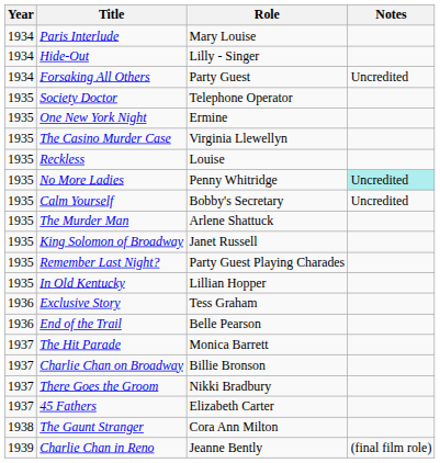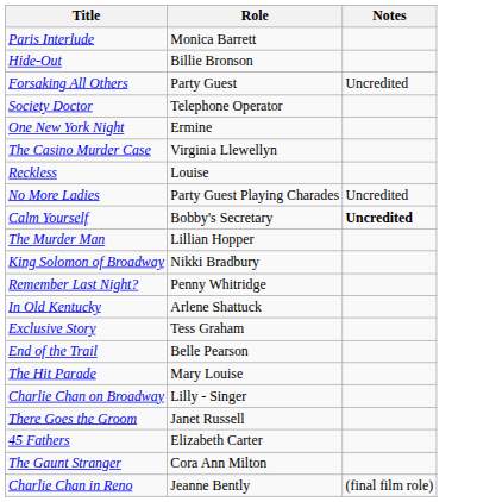 <table class="wikitable">
 <tr>
-<th>Year</th>
 <th>Title</th>
 <th>Role</th>
 <th>Notes</th>
 </tr>
 <tr>
-<td>1934</td>
 <td><em><a href='#'>Paris Interlude</a></em></td>
-<td>Mary Louise</td>
+<td>Monica Barrett</td>
 <td></td>
 </tr>
 <tr>
-<td>1934</td>
 <td><em><a href='#'>Hide-Out</a></em></td>
-<td>Lilly - Singer</td>
+<td>Billie Bronson</td>
 <td></td>
 </tr>
 <tr>
-<td>1934</td>
 <td><em><a href='#'>Forsaking All Others</a></em></td>
 <td>Party Guest</td>
 <td>Uncredited</td>
 </tr>
 <tr>
-<td>1935</td>
 <td><em><a href='#'>Society Doctor</a></em></td>
 <td>Telephone Operator</td>
 <td></td>
 </tr>
 <tr>
-<td>1935</td>
 <td><em><a href='#'>One New York Night</a></em></td>
 <td>Ermine</td>
 <td></td>
 </tr>
 <tr>
-<td>1935</td>
 <td><em><a href='#'>The Casino Murder Case</a></em></td>
 <td>Virginia Llewellyn</td>
 <td></td>
 </tr>
 <tr>
-<td>1935</td>
 <td><em><a href='#'>Reckless</a></em></td>
 <td>Louise</td>
 <td></td>
 </tr>
 <tr>
-<td>1935</td>
 <td><em><a href='#'>No More Ladies</a></em></td>
-<td>Penny Whitridge</td>
-<td style="background: paleturquoise;">Uncredited</td>
-</tr>
-<tr>
-<td>1935</td>
-<td><em><a href='#'>Calm Yourself</a></em></td>
-<td>Bobby's Secretary</td>
+<td>Party Guest Playing Charades</td>
 <td>Uncredited</td>
 </tr>
 <tr>
-<td>1935</td>
+<td><em><a href='#'>Calm Yourself</a></em></td>
+<td>Bobby's Secretary</td>
+<td><strong>Uncredited</strong></td>
+</tr>
+<tr>
 <td><em><a href='#'>The Murder Man</a></em></td>
+<td>Lillian Hopper</td>
+<td></td>
+</tr>
+<tr>
+<td><em><a href='#'>King Solomon of Broadway</a></em></td>
+<td>Nikki Bradbury</td>
+<td></td>
+</tr>
+<tr>
+<td><em><a href='#'>Remember Last Night?</a></em></td>
+<td>Penny Whitridge</td>
+<td></td>
+</tr>
+<tr>
+<td><em><a href='#'>In Old Kentucky</a></em></td>
 <td>Arlene Shattuck</td>
 <td></td>
 </tr>
 <tr>
-<td>1935</td>
-<td><em><a href='#'>King Solomon of Broadway</a></em></td>
-<td>Janet Russell</td>
-<td></td>
-</tr>
-<tr>
-<td>1935</td>
-<td><em><a href='#'>Remember Last Night?</a></em></td>
-<td>Party Guest Playing Charades</td>
-<td></td>
-</tr>
-<tr>
-<td>1935</td>
-<td><em><a href='#'>In Old Kentucky</a></em></td>
-<td>Lillian Hopper</td>
-<td></td>
-</tr>
-<tr>
-<td>1936</td>
 <td><em><a href='#'>Exclusive Story</a></em></td>
 <td>Tess Graham</td>
 <td></td>
 </tr>
 <tr>
-<td>1936</td>
 <td><em><a href='#'>End of the Trail</a></em></td>
 <td>Belle Pearson</td>
 <td></td>
 </tr>
 <tr>
-<td>1937</td>
 <td><em><a href='#'>The Hit Parade</a></em></td>
-<td>Monica Barrett</td>
+<td>Mary Louise</td>
 <td></td>
 </tr>
 <tr>
-<td>1937</td>
 <td><em><a href='#'>Charlie Chan on Broadway</a></em></td>
-<td>Billie Bronson</td>
+<td>Lilly - Singer</td>
 <td></td>
 </tr>
 <tr>
-<td>1937</td>
 <td><em><a href='#'>There Goes the Groom</a></em></td>
-<td>Nikki Bradbury</td>
+<td>Janet Russell</td>
 <td></td>
 </tr>
 <tr>
-<td>1937</td>
 <td><em><a href='#'>45 Fathers</a></em></td>
 <td>Elizabeth Carter</td>
 <td></td>
 </tr>
 <tr>
-<td>1938</td>
 <td><em><a href='#'>The Gaunt Stranger</a></em></td>
 <td>Cora Ann Milton</td>
 <td></td>
 </tr>
 <tr>
-<td>1939</td>
 <td><em><a href='#'>Charlie Chan in Reno</a></em></td>
 <td>Jeanne Bently</td>
 <td>(final film role)</td>
 </tr>
 </table>
